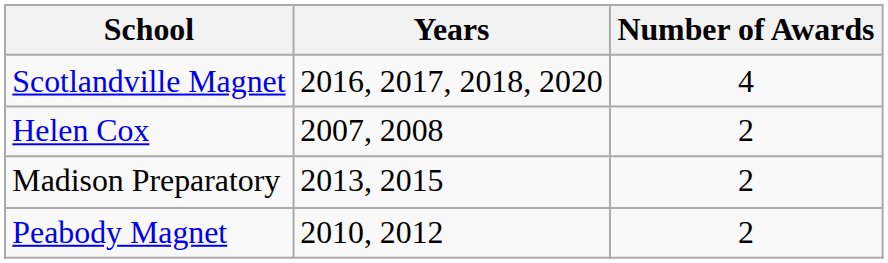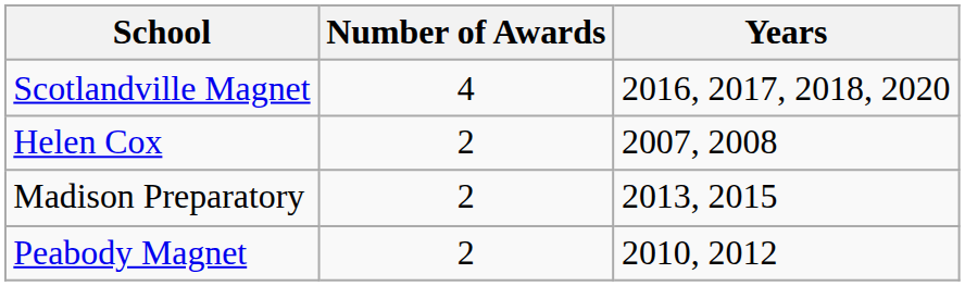 <table class="wikitable sortable">
 <tr>
 <th>School</th>
+<th>Number of Awards</th>
 <th>Years</th>
-<th>Number of Awards</th>
 </tr>
 <tr>
 <td><a href='#'>Scotlandville Magnet</a></td>
+<td align=center>4</td>
 <td>2016, 2017, 2018, 2020</td>
-<td align=center>4</td>
 </tr>
 <tr>
 <td><a href='#'>Helen Cox</a></td>
+<td align=center>2</td>
 <td>2007, 2008</td>
-<td align=center>2</td>
 </tr>
 <tr>
 <td>Madison Preparatory</td>
+<td align=center>2</td>
 <td>2013, 2015</td>
-<td align=center>2</td>
 </tr>
 <tr>
 <td><a href='#'>Peabody Magnet</a></td>
+<td align=center>2</td>
 <td>2010, 2012</td>
-<td align=center>2</td>
 </tr>
 </table>
